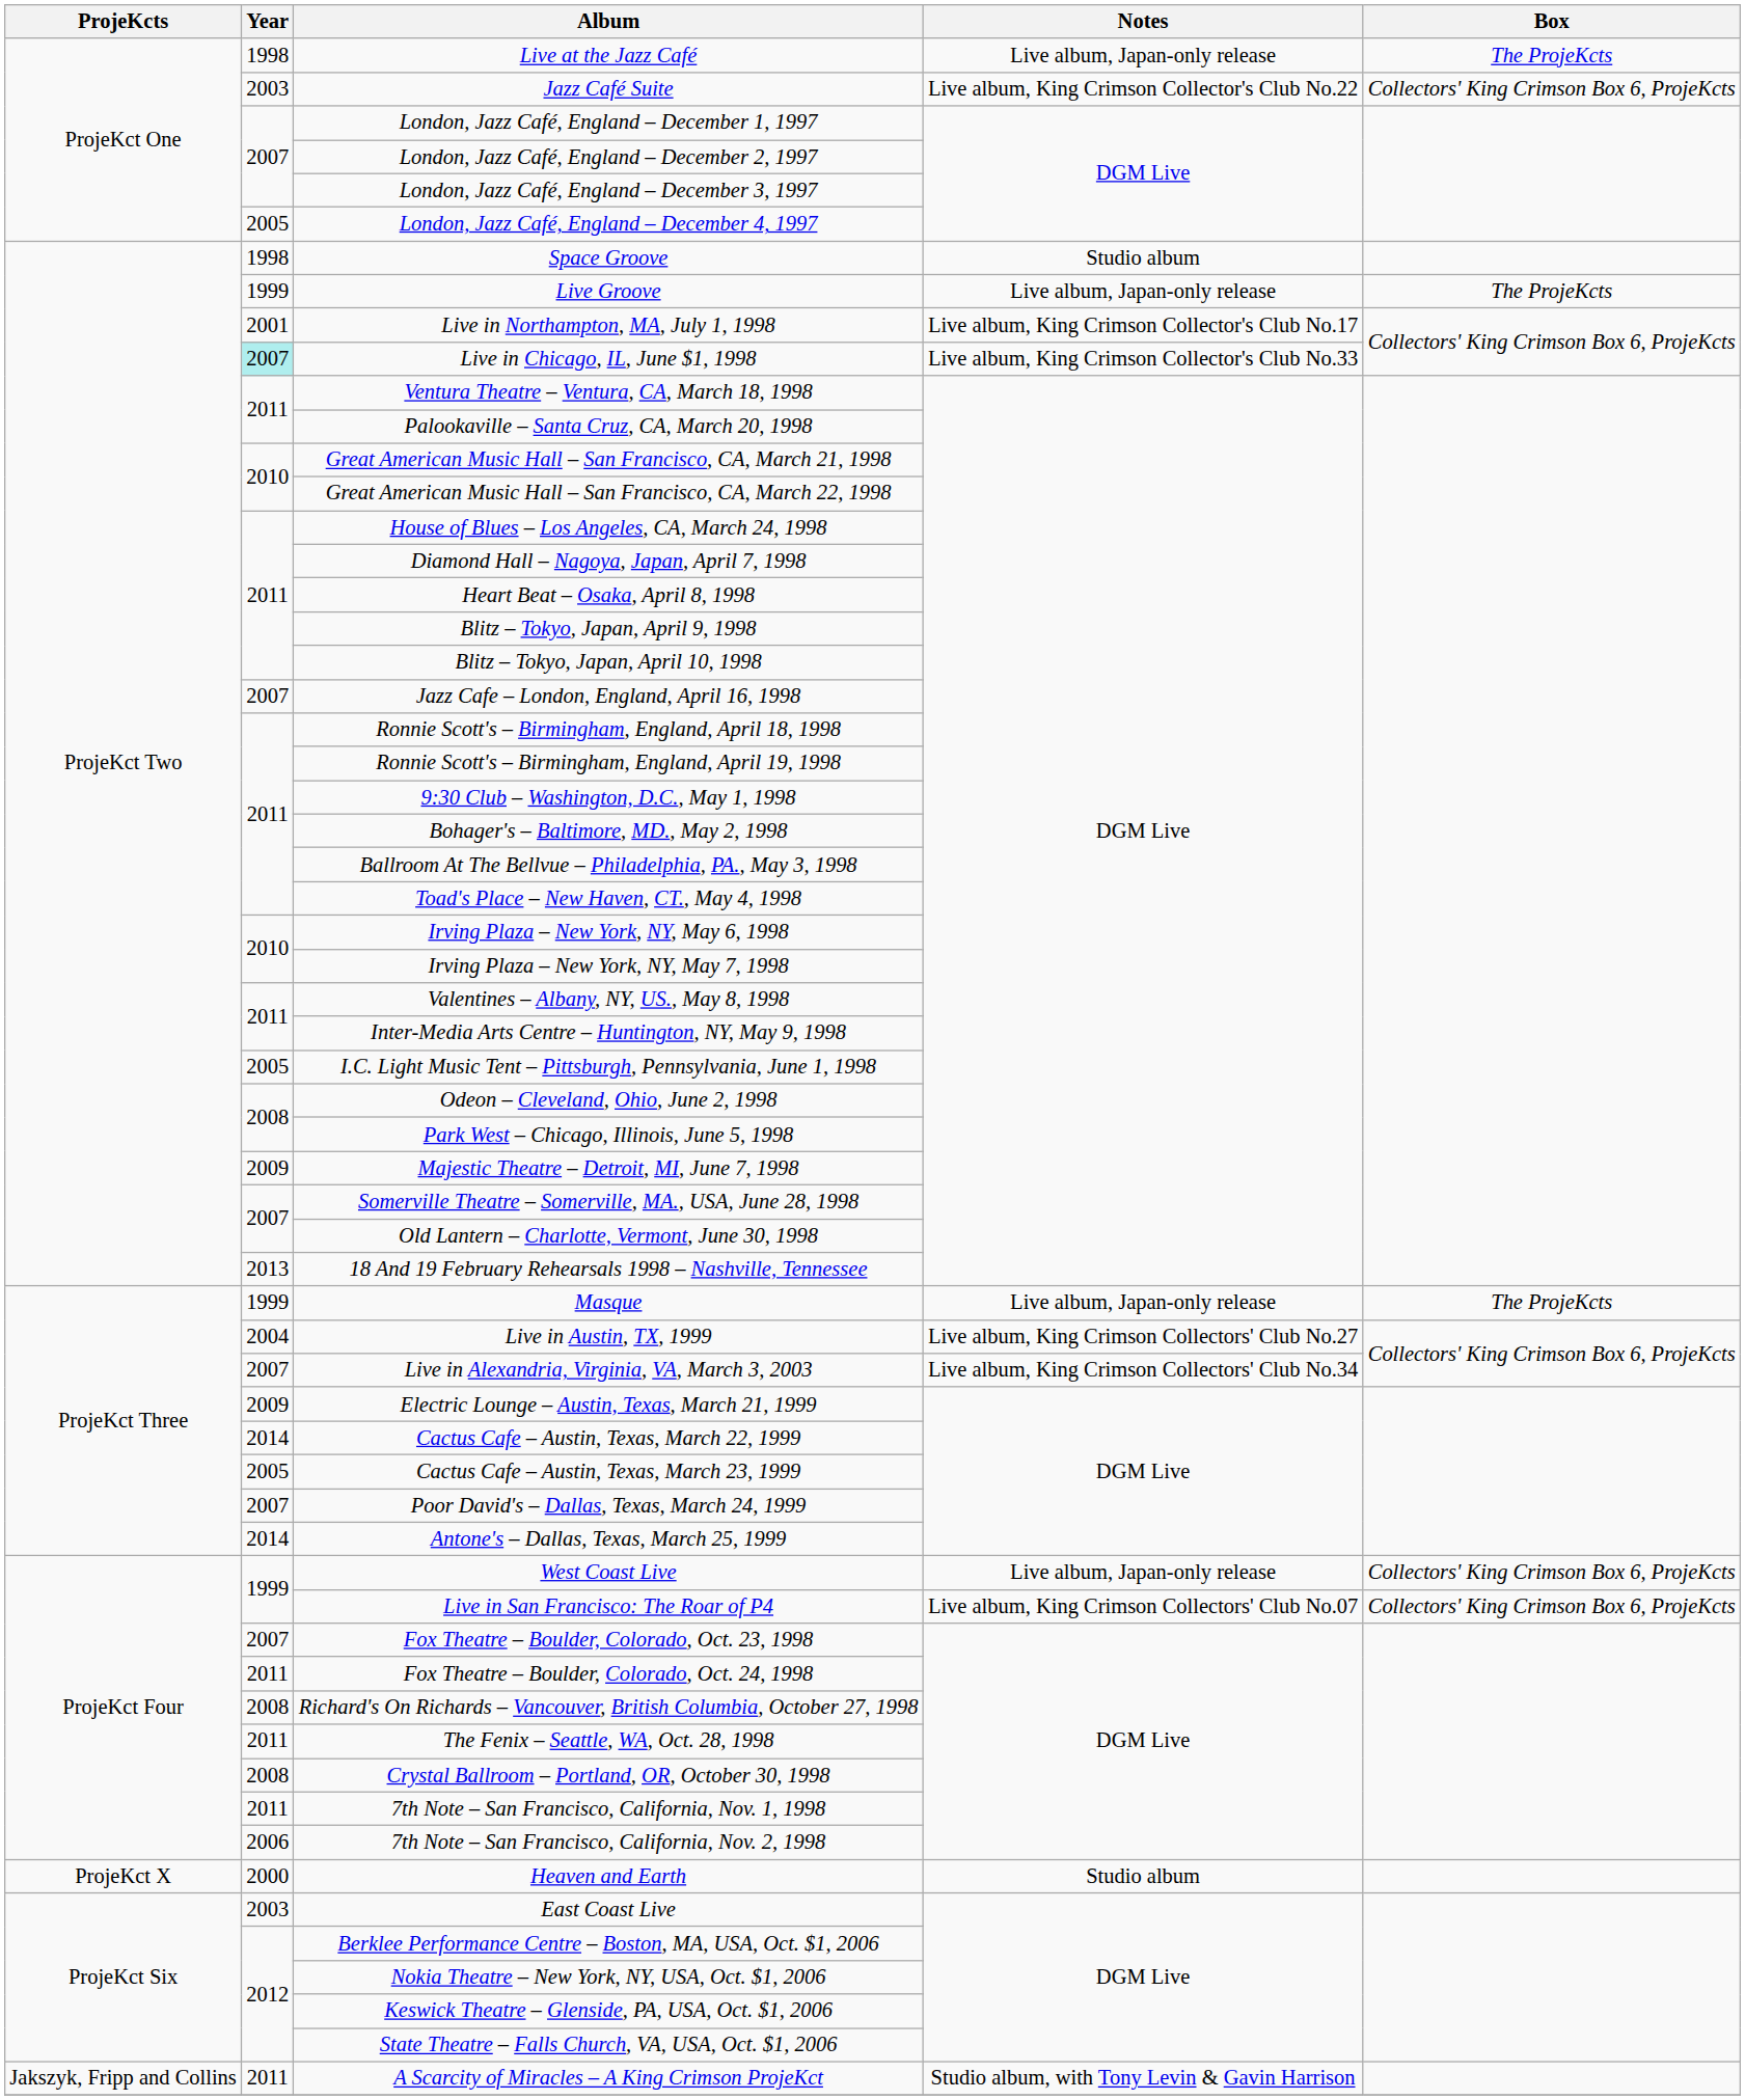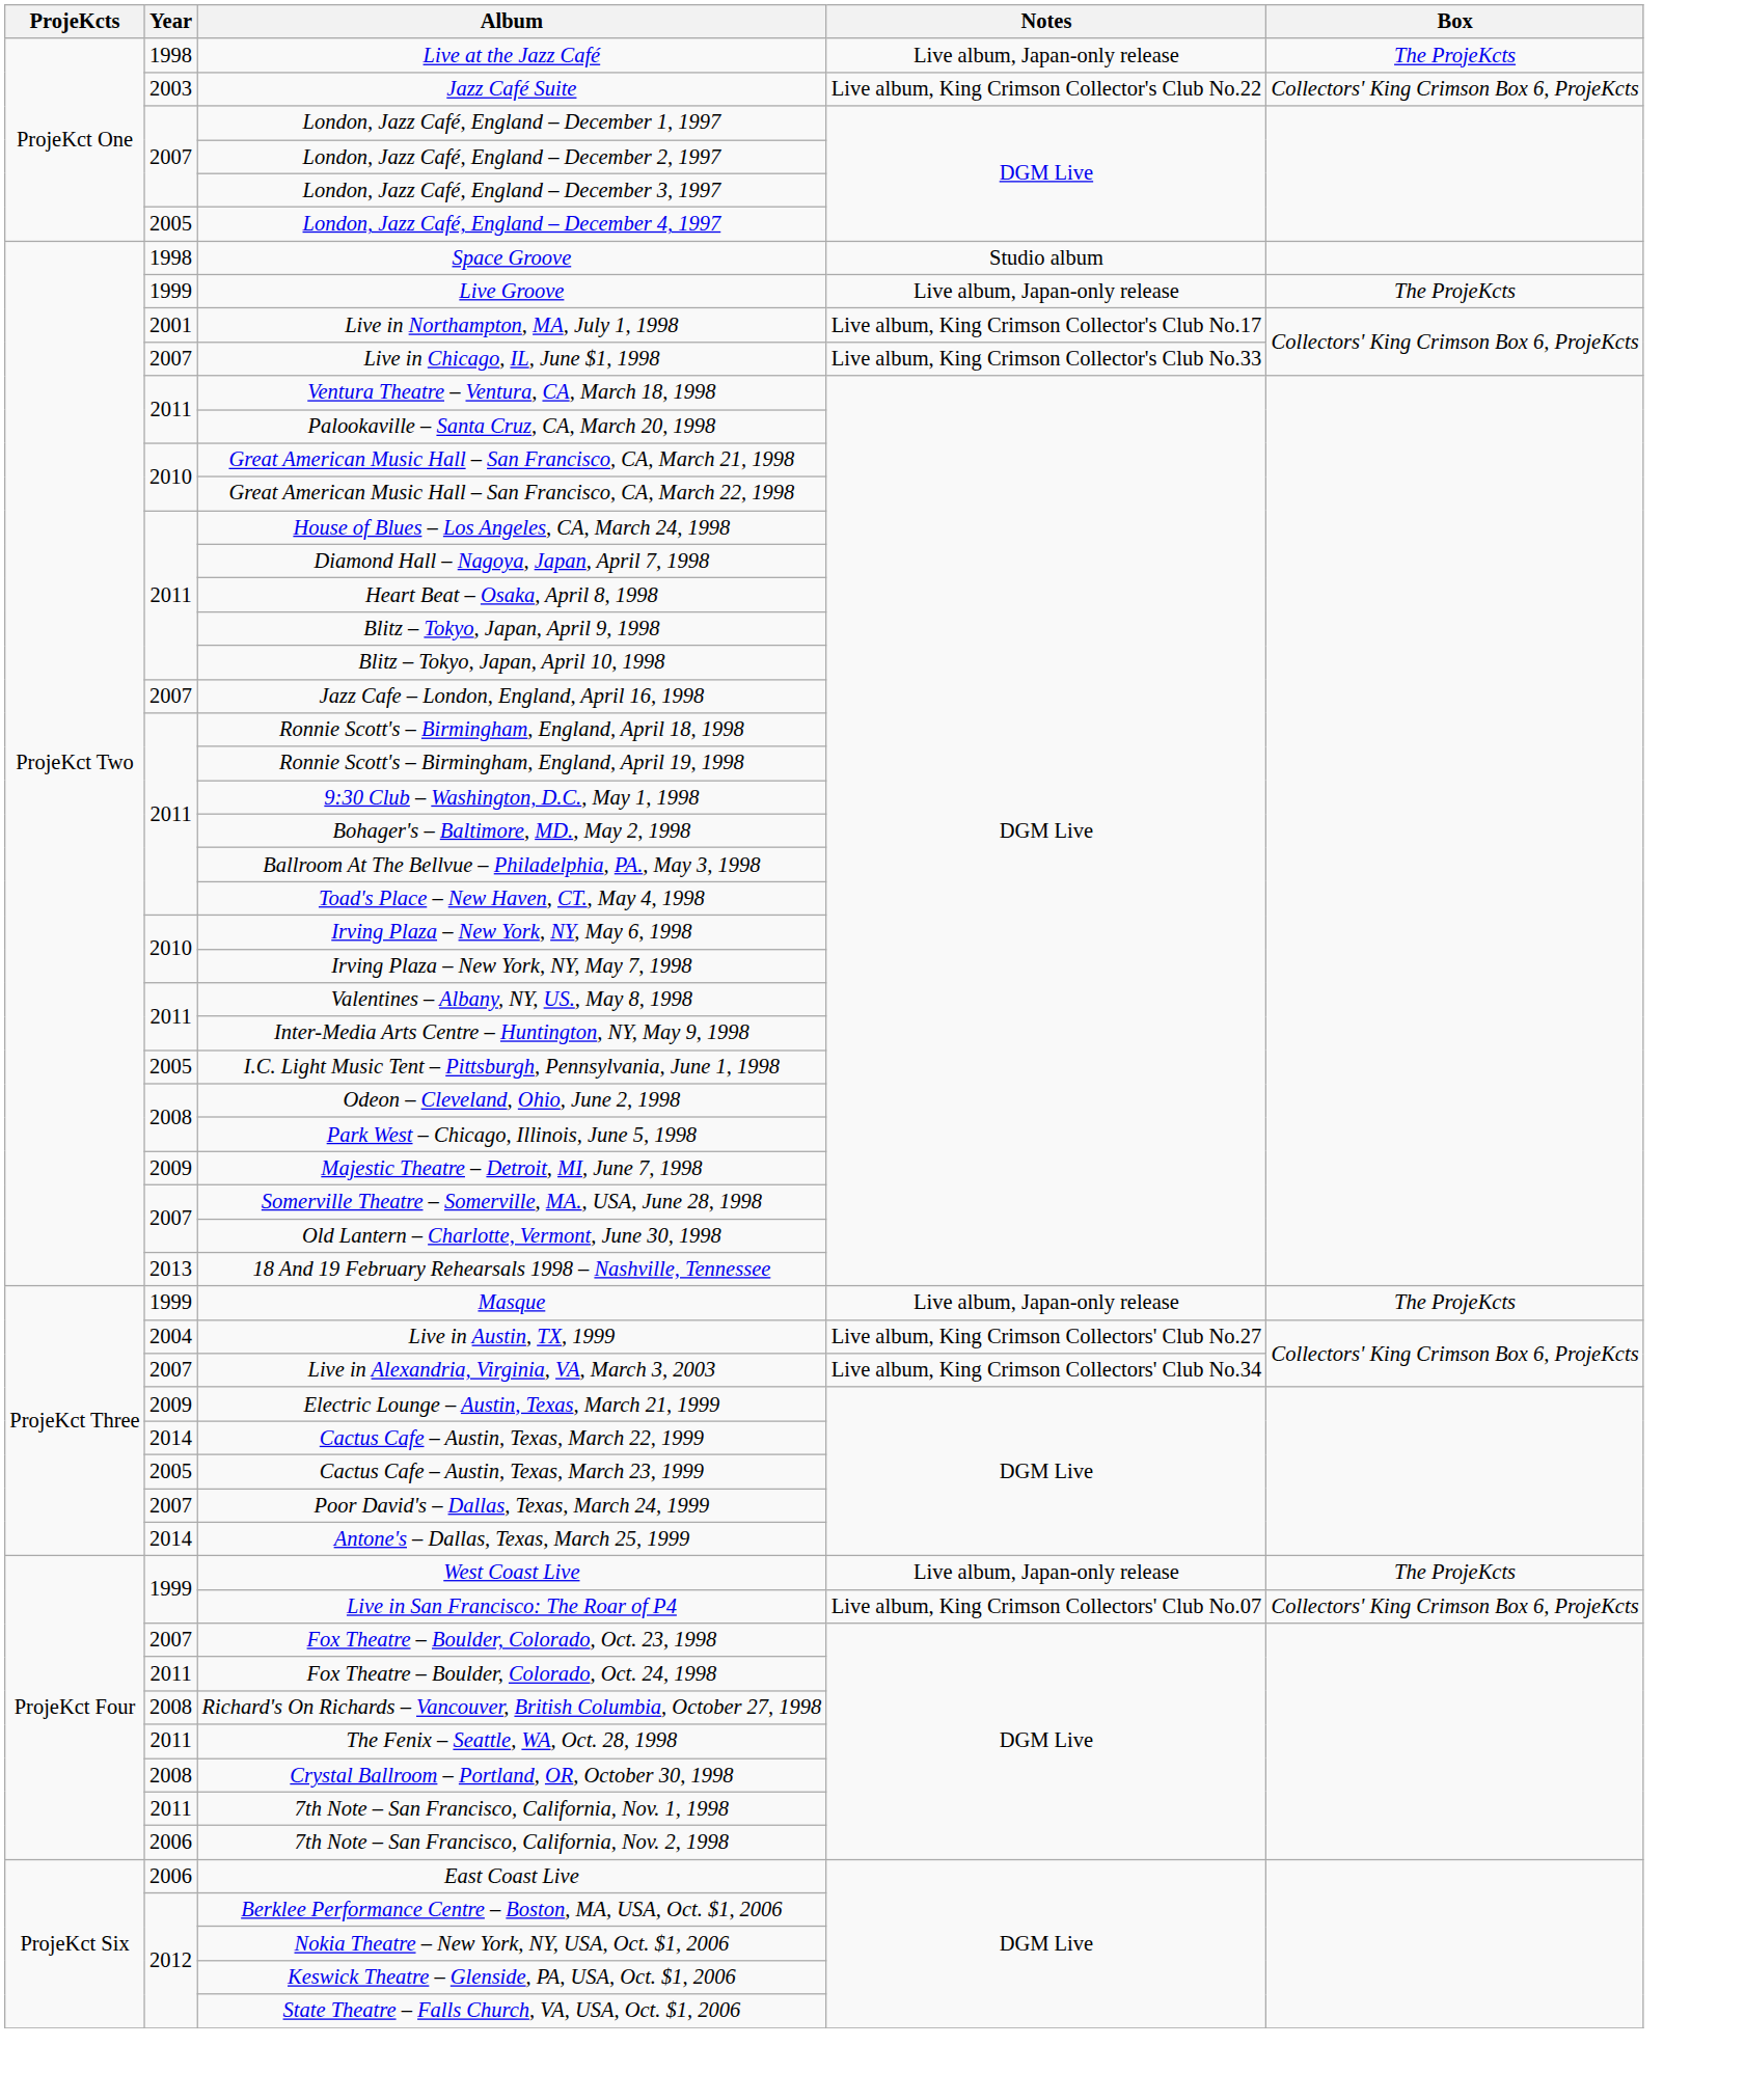 <table class="wikitable sortable" style="text-align: center">
 <tr>
 <th>ProjeKcts</th>
 <th>Year</th>
 <th>Album</th>
 <th>Notes</th>
 <th>Box</th>
 </tr>
 <tr>
 <td rowspan="6">ProjeKct One</td>
 <td>1998</td>
 <td><em><a href='#'>Live at the Jazz Café</a></em></td>
 <td>Live album, Japan-only release</td>
 <td><em><a href='#'>The ProjeKcts</a></em></td>
 </tr>
 <tr>
 <td>2003</td>
 <td><em><a href='#'>Jazz Café Suite</a></em></td>
 <td>Live album, King Crimson Collector's Club No.22</td>
 <td><em>Collectors' King Crimson Box 6, ProjeKcts</em></td>
 </tr>
 <tr>
 <td rowspan="3">2007</td>
 <td><em>London, Jazz Café, England – December 1, 1997</em></td>
 <td rowspan="4"><a href='#'>DGM Live</a></td>
 <td rowspan="4"></td>
 </tr>
 <tr>
 <td><em>London, Jazz Café, England – December 2, 1997</em></td>
 </tr>
 <tr>
 <td><em>London, Jazz Café, England – December 3, 1997</em></td>
 </tr>
 <tr>
 <td>2005</td>
 <td><em><a href='#'>London, Jazz Café, England – December 4, 1997</a></em></td>
 </tr>
 <tr>
 <td rowspan="31">ProjeKct Two</td>
 <td>1998</td>
 <td><em><a href='#'>Space Groove</a></em></td>
 <td>Studio album</td>
 <td></td>
 </tr>
 <tr>
 <td>1999</td>
 <td><em><a href='#'>Live Groove</a></em></td>
 <td>Live album, Japan-only release</td>
 <td><em>The ProjeKcts</em></td>
 </tr>
 <tr>
 <td>2001</td>
 <td><em>Live in <a href='#'>Northampton</a>, <a href='#'>MA</a>, July 1, 1998</em></td>
 <td>Live album, King Crimson Collector's Club No.17</td>
 <td rowspan=2><em>Collectors' King Crimson Box 6, ProjeKcts</em></td>
 </tr>
 <tr>
-<td style="background: paleturquoise;">2007</td>
+<td>2007</td>
 <td><em>Live in <a href='#'>Chicago</a>, <a href='#'>IL</a>, June $1, 1998</em></td>
 <td>Live album, King Crimson Collector's Club No.33</td>
 </tr>
 <tr>
 <td rowspan=2>2011</td>
 <td><em><a href='#'>Ventura Theatre</a> – <a href='#'>Ventura</a>, <a href='#'>CA</a>, March 18, 1998</em></td>
 <td rowspan="27">DGM Live</td>
 <td rowspan=27></td>
 </tr>
 <tr>
 <td><em>Palookaville – <a href='#'>Santa Cruz</a>, CA, March 20, 1998</em></td>
 </tr>
 <tr>
 <td rowspan=2>2010</td>
 <td><em><a href='#'>Great American Music Hall</a> – <a href='#'>San Francisco</a>, CA, March 21, 1998</em></td>
 </tr>
 <tr>
 <td><em>Great American Music Hall – San Francisco, CA, March 22, 1998</em></td>
 </tr>
 <tr>
 <td rowspan=5>2011</td>
 <td><em><a href='#'>House of Blues</a> – <a href='#'>Los Angeles</a>, CA, March 24, 1998</em></td>
 </tr>
 <tr>
 <td><em>Diamond Hall – <a href='#'>Nagoya</a>, <a href='#'>Japan</a>, April 7, 1998</em></td>
 </tr>
 <tr>
 <td><em>Heart Beat – <a href='#'>Osaka</a>, April 8, 1998</em></td>
 </tr>
 <tr>
 <td><em>Blitz – <a href='#'>Tokyo</a>, Japan, April 9, 1998</em></td>
 </tr>
 <tr>
 <td><em>Blitz – Tokyo, Japan, April 10, 1998</em></td>
 </tr>
 <tr>
 <td>2007</td>
 <td><em>Jazz Cafe – London, England, April 16, 1998</em></td>
 </tr>
 <tr>
 <td rowspan=6>2011</td>
 <td><em>Ronnie Scott's – <a href='#'>Birmingham</a>, England, April 18, 1998</em></td>
 </tr>
 <tr>
 <td><em>Ronnie Scott's – Birmingham, England, April 19, 1998</em></td>
 </tr>
 <tr>
 <td><em><a href='#'>9:30 Club</a> – <a href='#'>Washington, D.C.</a>, May 1, 1998</em></td>
 </tr>
 <tr>
 <td><em>Bohager's – <a href='#'>Baltimore</a>, <a href='#'>MD.</a>, May 2, 1998</em></td>
 </tr>
 <tr>
 <td><em>Ballroom At The Bellvue – <a href='#'>Philadelphia</a>, <a href='#'>PA.</a>, May 3, 1998</em></td>
 </tr>
 <tr>
 <td><em><a href='#'>Toad's Place</a> – <a href='#'>New Haven</a>, <a href='#'>CT.</a>, May 4, 1998</em></td>
 </tr>
 <tr>
 <td rowspan=2>2010</td>
 <td><em><a href='#'>Irving Plaza</a> – <a href='#'>New York</a>, <a href='#'>NY</a>, May 6, 1998</em></td>
 </tr>
 <tr>
 <td><em>Irving Plaza – New York, NY, May 7, 1998</em></td>
 </tr>
 <tr>
 <td rowspan=2>2011</td>
 <td><em>Valentines – <a href='#'>Albany</a>, NY, <a href='#'>US.</a>, May 8, 1998</em></td>
 </tr>
 <tr>
 <td><em>Inter-Media Arts Centre – <a href='#'>Huntington</a>, NY, May 9, 1998</em></td>
 </tr>
 <tr>
 <td>2005</td>
 <td><em>I.C. Light Music Tent – <a href='#'>Pittsburgh</a>, Pennsylvania, June 1, 1998</em></td>
 </tr>
 <tr>
 <td rowspan=2>2008</td>
 <td><em>Odeon – <a href='#'>Cleveland</a>, <a href='#'>Ohio</a>, June 2, 1998</em></td>
 </tr>
 <tr>
 <td><em><a href='#'>Park West</a> – Chicago, Illinois, June 5, 1998</em></td>
 </tr>
 <tr>
 <td>2009</td>
 <td><em><a href='#'>Majestic Theatre</a> – <a href='#'>Detroit</a>, <a href='#'>MI</a>, June 7, 1998</em></td>
 </tr>
 <tr>
 <td rowspan=2>2007</td>
 <td><em><a href='#'>Somerville Theatre</a> – <a href='#'>Somerville</a>, <a href='#'>MA.</a>, USA, June 28, 1998</em></td>
 </tr>
 <tr>
 <td><em>Old Lantern – <a href='#'>Charlotte, Vermont</a>, June 30, 1998</em></td>
 </tr>
 <tr>
 <td>2013</td>
 <td><em>18 And 19 February Rehearsals 1998 – <a href='#'>Nashville, Tennessee</a></em></td>
 </tr>
 <tr>
 <td rowspan="8">ProjeKct Three</td>
 <td>1999</td>
 <td><em><a href='#'>Masque</a></em></td>
 <td>Live album, Japan-only release</td>
 <td><em>The ProjeKcts</em></td>
 </tr>
 <tr>
 <td>2004</td>
 <td><em>Live in <a href='#'>Austin</a>, <a href='#'>TX</a>, 1999</em></td>
 <td>Live album, King Crimson Collectors' Club No.27</td>
 <td rowspan=2><em>Collectors' King Crimson Box 6, ProjeKcts</em></td>
 </tr>
 <tr>
 <td>2007</td>
 <td><em>Live in <a href='#'>Alexandria, Virginia</a>, <a href='#'>VA</a>, March 3, 2003</em></td>
 <td>Live album, King Crimson Collectors' Club No.34</td>
 </tr>
 <tr>
 <td>2009</td>
 <td><em>Electric Lounge – <a href='#'>Austin, Texas</a>, March 21, 1999</em></td>
 <td rowspan="5">DGM Live</td>
 <td rowspan=5></td>
 </tr>
 <tr>
 <td>2014</td>
 <td><em><a href='#'>Cactus Cafe</a> – Austin, Texas, March 22, 1999</em></td>
 </tr>
 <tr>
 <td>2005</td>
 <td><em>Cactus Cafe  – Austin, Texas, March 23, 1999</em></td>
 </tr>
 <tr>
 <td>2007</td>
 <td><em>Poor David's – <a href='#'>Dallas</a>, Texas, March 24, 1999</em></td>
 </tr>
 <tr>
 <td>2014</td>
 <td><em><a href='#'>Antone's</a> – Dallas, Texas, March 25, 1999</em></td>
 </tr>
 <tr>
 <td rowspan="9">ProjeKct Four</td>
 <td rowspan="2">1999</td>
 <td><em><a href='#'>West Coast Live</a></em></td>
 <td>Live album, Japan-only release</td>
-<td><em>Collectors' King Crimson Box 6, ProjeKcts</em></td>
+<td><em>The ProjeKcts</em></td>
 </tr>
 <tr>
 <td><em><a href='#'>Live in San Francisco: The Roar of P4</a></em></td>
 <td>Live album, King Crimson Collectors' Club No.07</td>
 <td><em>Collectors' King Crimson Box 6, ProjeKcts</em></td>
 </tr>
 <tr>
 <td>2007</td>
 <td><em><a href='#'>Fox Theatre</a> – <a href='#'>Boulder, Colorado</a>, Oct. 23, 1998</em></td>
 <td rowspan="7">DGM Live</td>
 <td rowspan="7"></td>
 </tr>
 <tr>
 <td>2011</td>
 <td><em>Fox Theatre – Boulder, <a href='#'>Colorado</a>, Oct. 24, 1998</em></td>
 </tr>
 <tr>
 <td>2008</td>
 <td><em>Richard's On Richards – <a href='#'>Vancouver</a>, <a href='#'>British Columbia</a>, October 27, 1998</em></td>
 </tr>
 <tr>
 <td>2011</td>
 <td><em>The Fenix – <a href='#'>Seattle</a>, <a href='#'>WA</a>, Oct. 28, 1998</em></td>
 </tr>
 <tr>
 <td>2008</td>
 <td><em><a href='#'>Crystal Ballroom</a> – <a href='#'>Portland</a>, <a href='#'>OR</a>, October 30, 1998</em></td>
 </tr>
 <tr>
 <td>2011</td>
 <td><em>7th Note – San Francisco, California, Nov. 1, 1998</em></td>
 </tr>
 <tr>
 <td>2006</td>
 <td><em>7th Note – San Francisco, California, Nov. 2, 1998</em></td>
 </tr>
 <tr>
-<td>ProjeKct X</td>
-<td>2000</td>
-<td><em><a href='#'>Heaven and Earth</a></em></td>
-<td>Studio album</td>
-<td></td>
-</tr>
-<tr>
 <td rowspan="5">ProjeKct Six</td>
-<td>2003</td>
+<td>2006</td>
 <td><em>East Coast Live</em></td>
 <td rowspan="5">DGM Live</td>
 <td rowspan="5"></td>
 </tr>
 <tr>
 <td rowspan="4">2012</td>
 <td><em><a href='#'>Berklee Performance Centre</a> – <a href='#'>Boston</a>, MA, USA, Oct. $1, 2006</em></td>
 </tr>
 <tr>
 <td><em><a href='#'>Nokia Theatre</a> – New York, NY, USA, Oct. $1, 2006</em></td>
 </tr>
 <tr>
 <td><em><a href='#'>Keswick Theatre</a> – <a href='#'>Glenside</a>, PA, USA, Oct. $1, 2006</em></td>
 </tr>
 <tr>
 <td><em><a href='#'>State Theatre</a> – <a href='#'>Falls Church</a>, VA, USA, Oct. $1, 2006</em></td>
 </tr>
 <tr>
-<td>Jakszyk, Fripp and Collins</td>
-<td>2011</td>
-<td><em><a href='#'>A Scarcity of Miracles – A King Crimson ProjeKct</a></em></td>
-<td>Studio album, with <a href='#'>Tony Levin</a> & <a href='#'>Gavin Harrison</a></td>
-<td></td>
-</tr>
-<tr>
 </tr>
 </table>
